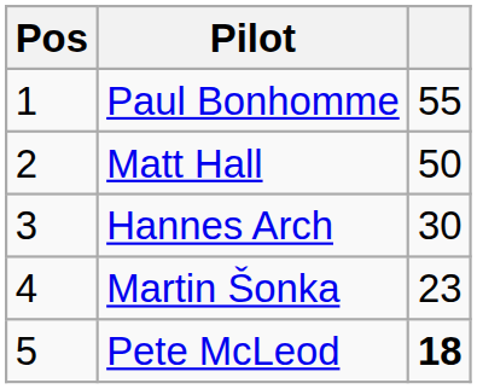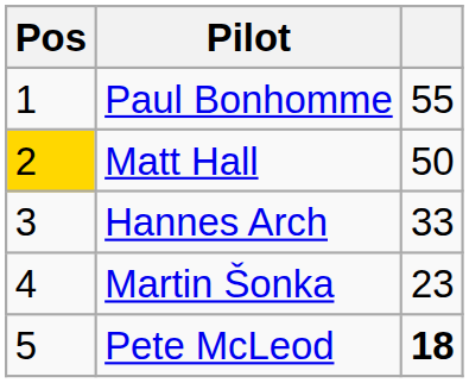 <table class="wikitable" style="font-size: 95%;">
 <tr>
 <th>Pos</th>
 <th>Pilot</th>
 <th></th>
 </tr>
 <tr>
 <td>1</td>
 <td> <a href='#'>Paul Bonhomme</a></td>
 <td align="right">55</td>
 </tr>
 <tr>
-<td>2</td>
+<td style="background: gold;">2</td>
 <td> <a href='#'>Matt Hall</a></td>
 <td align="right">50</td>
 </tr>
 <tr>
 <td>3</td>
 <td> <a href='#'>Hannes Arch</a></td>
-<td align="right">30</td>
+<td align="right">33</td>
 </tr>
 <tr>
 <td>4</td>
 <td> <a href='#'>Martin Šonka</a></td>
 <td align="right">23</td>
 </tr>
 <tr>
 <td>5</td>
 <td> <a href='#'>Pete McLeod</a></td>
 <td align="right"><strong>18</strong></td>
 </tr>
 </table>
